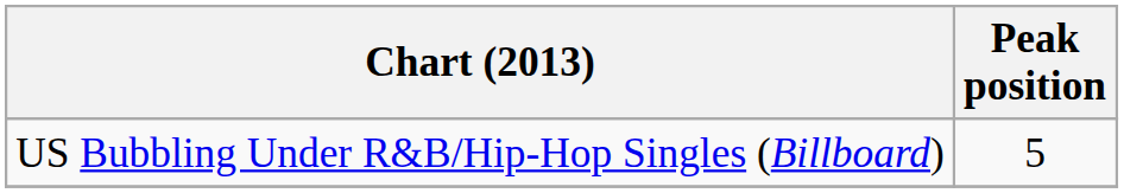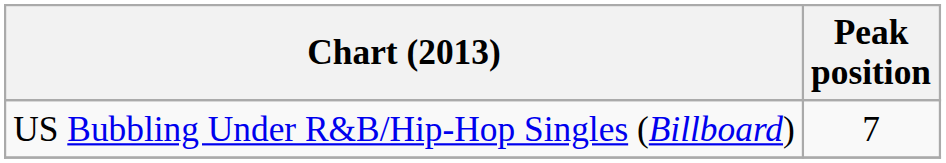 <table class="wikitable sortable">
 <tr>
 <th>Chart (2013)</th>
 <th>Peak<br>position</th>
 </tr>
 <tr>
 </tr>
 <tr>
 <td scope="row">US <a href='#'>Bubbling Under R&B/Hip-Hop Singles</a> (<em><a href='#'>Billboard</a></em>)</td>
-<td style="text-align:center;">5</td>
+<td style="text-align:center;">7</td>
 </tr>
 <tr>
 </tr>
 </table>
